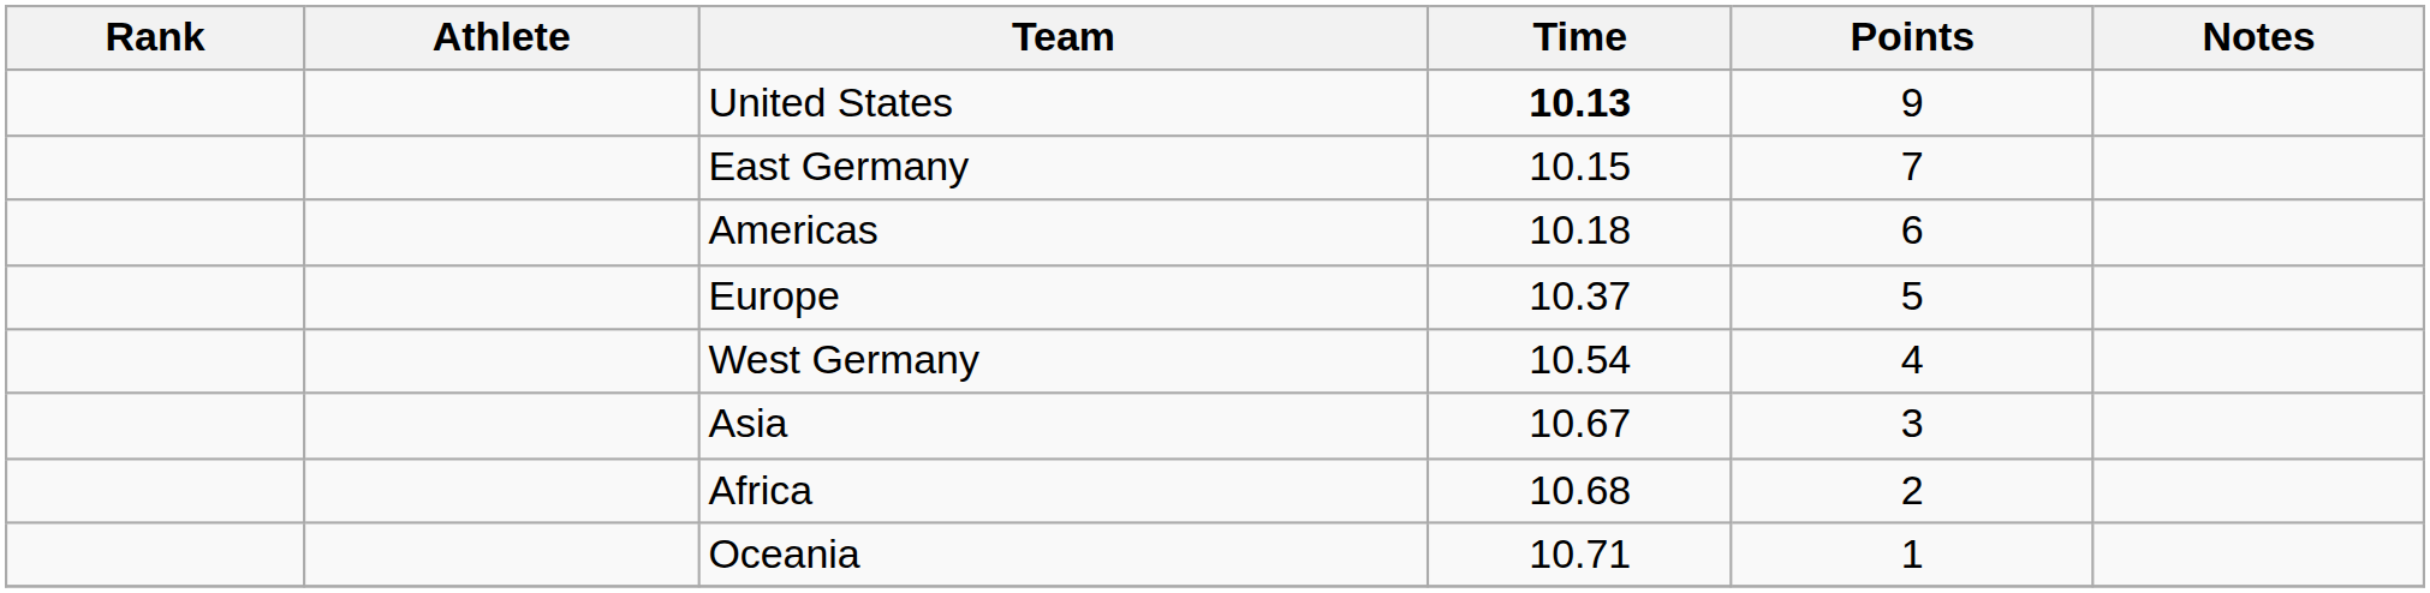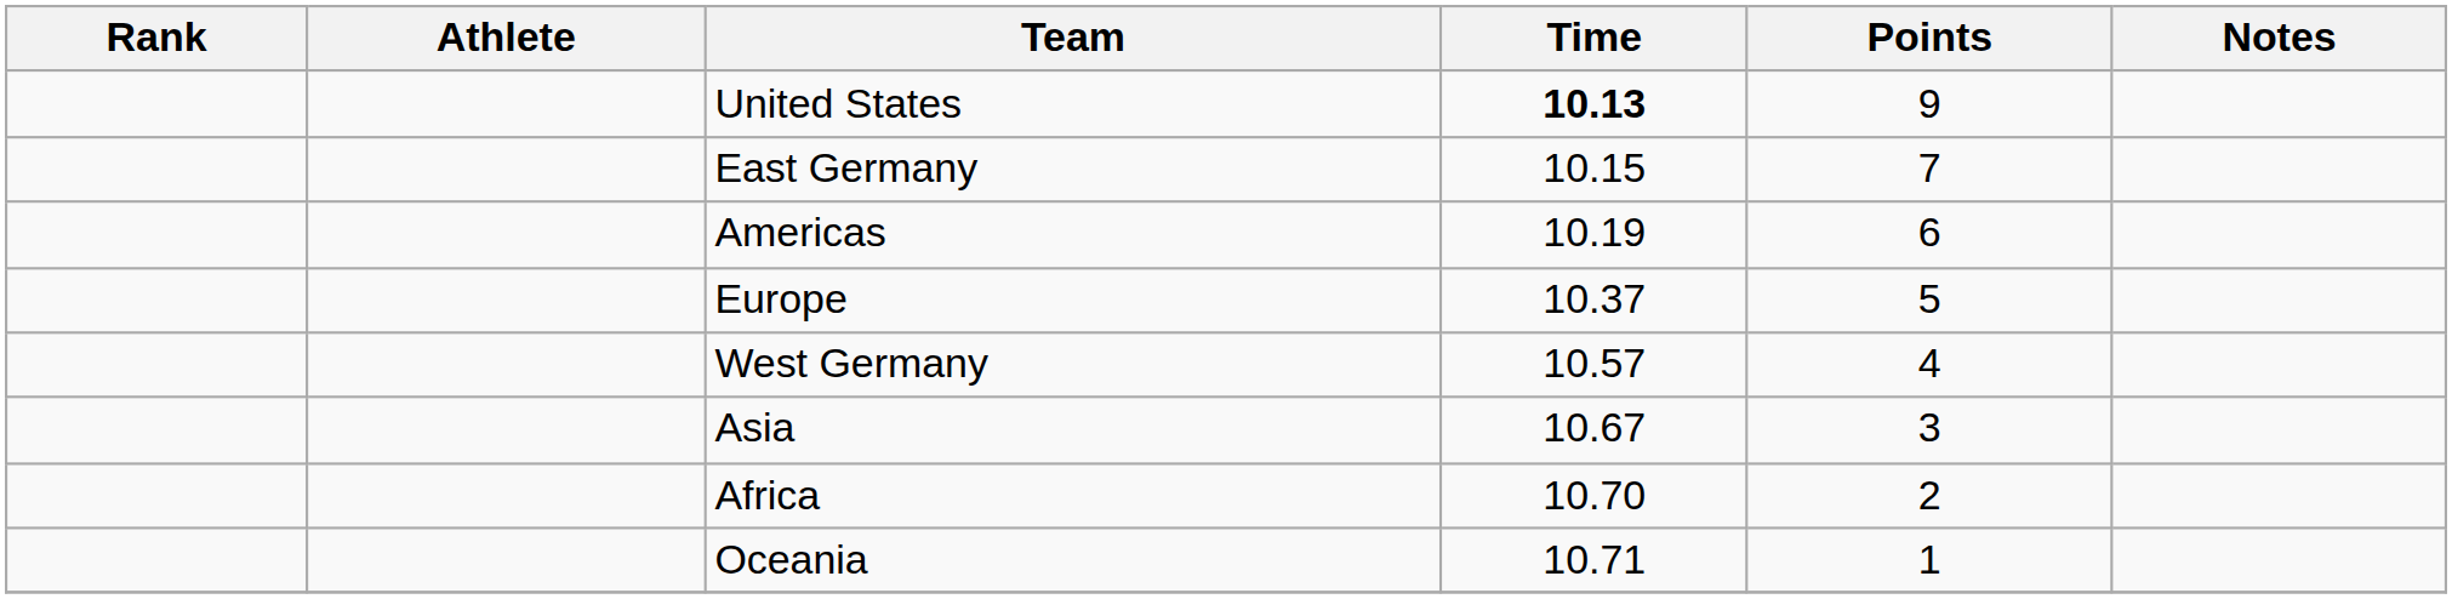 <table class="wikitable sortable" style="text-align:center" width="60%">
 <tr>
 <th>Rank</th>
 <th>Athlete</th>
 <th>Team</th>
 <th>Time</th>
 <th>Points</th>
 <th>Notes</th>
 </tr>
 <tr>
 <td></td>
 <td align="left"></td>
 <td align=left>United States</td>
 <td><strong>10.13</strong></td>
 <td>9</td>
 <td></td>
 </tr>
 <tr>
 <td></td>
 <td align="left"></td>
 <td align=left>East Germany</td>
 <td>10.15</td>
 <td>7</td>
 <td></td>
 </tr>
 <tr>
 <td></td>
 <td align="left"></td>
 <td align=left>Americas</td>
-<td>10.18</td>
+<td>10.19</td>
 <td>6</td>
 <td></td>
 </tr>
 <tr>
 <td></td>
 <td align="left"></td>
 <td align=left>Europe</td>
 <td>10.37</td>
 <td>5</td>
 <td></td>
 </tr>
 <tr>
 <td></td>
 <td align="left"></td>
 <td align=left>West Germany</td>
-<td>10.54</td>
+<td>10.57</td>
 <td>4</td>
 <td></td>
 </tr>
 <tr>
 <td></td>
 <td align="left"></td>
 <td align=left>Asia</td>
 <td>10.67</td>
 <td>3</td>
 <td></td>
 </tr>
 <tr>
 <td></td>
 <td align="left"></td>
 <td align=left>Africa</td>
-<td>10.68</td>
+<td>10.70</td>
 <td>2</td>
 <td></td>
 </tr>
 <tr>
 <td></td>
 <td align="left"></td>
 <td align=left>Oceania</td>
 <td>10.71</td>
 <td>1</td>
 <td></td>
 </tr>
 <tr>
 </tr>
 </table>
